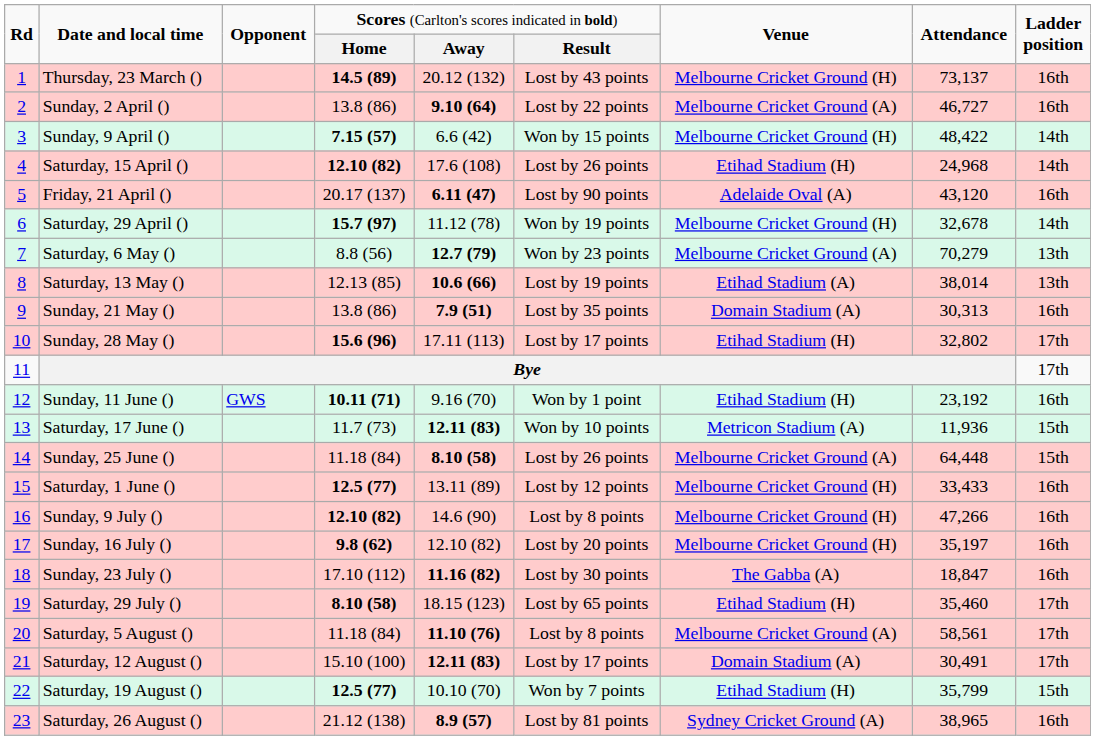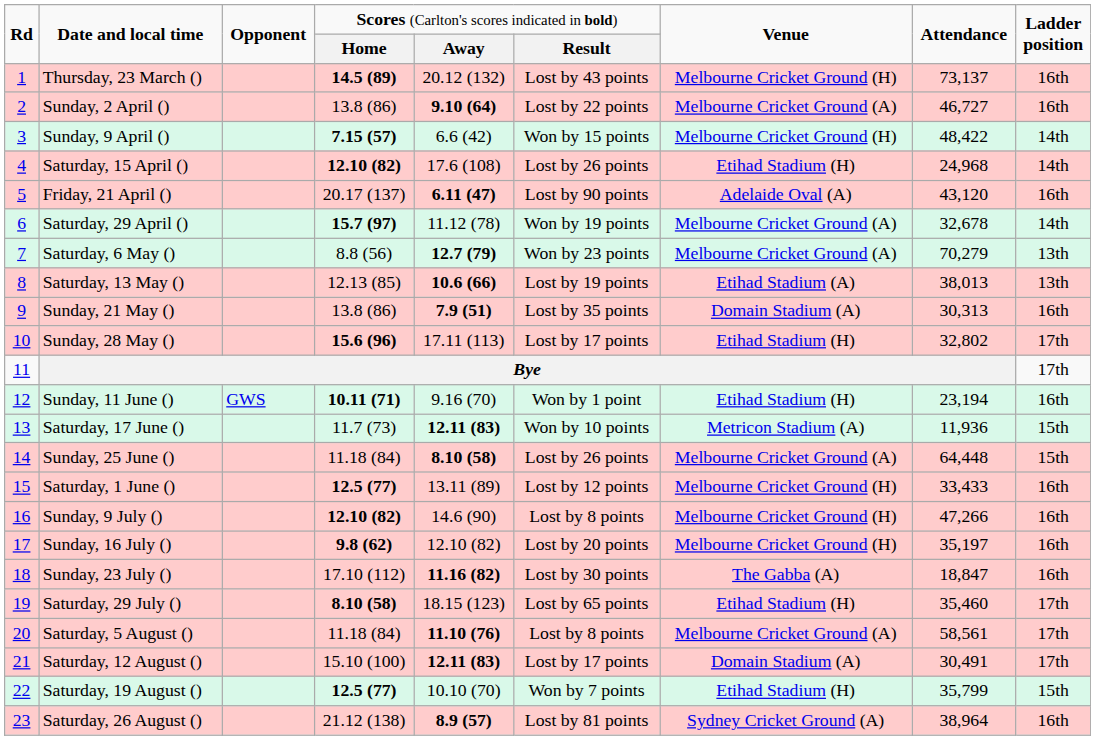 <table class="wikitable" style="font-size:90%; text-align:center; width: 100%; margin-left: auto; margin-right: auto;">
 <tr>
 <td rowspan=2><strong>Rd</strong></td>
 <td rowspan=2><strong>Date and local time</strong></td>
 <td rowspan=2><strong>Opponent</strong></td>
 <td colspan=3><strong>Scores</strong> <small>(Carlton's scores indicated in <strong>bold</strong>)</small></td>
 <td rowspan=2><strong>Venue</strong></td>
 <td rowspan=2><strong>Attendance</strong></td>
 <td rowspan=2><strong>Ladder<br>position</strong></td>
 </tr>
 <tr>
 <th>Home</th>
 <th>Away</th>
 <th>Result</th>
 </tr>
 <tr style="background:#fcc;">
 <td><a href='#'>1</a></td>
 <td align=left>Thursday, 23 March ()</td>
 <td align=left></td>
 <td><strong>14.5 (89)</strong></td>
 <td>20.12 (132)</td>
 <td>Lost by 43 points</td>
 <td><a href='#'>Melbourne Cricket Ground</a> (H)</td>
 <td>73,137</td>
 <td>16th</td>
 </tr>
 <tr style="background:#fcc;">
 <td><a href='#'>2</a></td>
 <td align=left>Sunday, 2 April ()</td>
 <td align=left></td>
 <td>13.8 (86)</td>
 <td><strong>9.10 (64)</strong></td>
 <td>Lost by 22 points</td>
 <td><a href='#'>Melbourne Cricket Ground</a> (A)</td>
 <td>46,727</td>
 <td>16th</td>
 </tr>
 <tr style="background:#d9f9e9;">
 <td><a href='#'>3</a></td>
 <td align=left>Sunday, 9 April ()</td>
 <td align=left></td>
 <td><strong>7.15 (57)</strong></td>
 <td>6.6 (42)</td>
 <td>Won by 15 points</td>
 <td><a href='#'>Melbourne Cricket Ground</a> (H)</td>
 <td>48,422</td>
 <td>14th</td>
 </tr>
 <tr style="background:#fcc;">
 <td><a href='#'>4</a></td>
 <td align=left>Saturday, 15 April ()</td>
 <td align=left></td>
 <td><strong>12.10 (82)</strong></td>
 <td>17.6 (108)</td>
 <td>Lost by 26 points</td>
 <td><a href='#'>Etihad Stadium</a> (H)</td>
 <td>24,968</td>
 <td>14th</td>
 </tr>
 <tr style="background:#fcc;">
 <td><a href='#'>5</a></td>
 <td align=left>Friday, 21 April ()</td>
 <td align=left></td>
 <td>20.17 (137)</td>
 <td><strong>6.11 (47)</strong></td>
 <td>Lost by 90 points</td>
 <td><a href='#'>Adelaide Oval</a> (A)</td>
 <td>43,120</td>
 <td>16th</td>
 </tr>
 <tr style="background:#d9f9e9;">
 <td><a href='#'>6</a></td>
 <td align=left>Saturday, 29 April ()</td>
 <td align=left></td>
 <td><strong>15.7 (97)</strong></td>
 <td>11.12 (78)</td>
 <td>Won by 19 points</td>
-<td><a href='#'>Melbourne Cricket Ground</a> (H)</td>
+<td><a href='#'>Melbourne Cricket Ground</a> (A)</td>
 <td>32,678</td>
 <td>14th</td>
 </tr>
 <tr style="background:#d9f9e9;">
 <td><a href='#'>7</a></td>
 <td align=left>Saturday, 6 May ()</td>
 <td align=left></td>
 <td>8.8 (56)</td>
 <td><strong>12.7 (79)</strong></td>
 <td>Won by 23 points</td>
 <td><a href='#'>Melbourne Cricket Ground</a> (A)</td>
 <td>70,279</td>
 <td>13th</td>
 </tr>
 <tr style="background:#fcc;">
 <td><a href='#'>8</a></td>
 <td align=left>Saturday, 13 May ()</td>
 <td align=left></td>
 <td>12.13 (85)</td>
 <td><strong>10.6 (66)</strong></td>
 <td>Lost by 19 points</td>
 <td><a href='#'>Etihad Stadium</a> (A)</td>
-<td>38,014</td>
+<td>38,013</td>
 <td>13th</td>
 </tr>
 <tr style="background:#fcc;">
 <td><a href='#'>9</a></td>
 <td align=left>Sunday, 21 May ()</td>
 <td align=left></td>
 <td>13.8 (86)</td>
 <td><strong>7.9 (51)</strong></td>
 <td>Lost by 35 points</td>
 <td><a href='#'>Domain Stadium</a> (A)</td>
 <td>30,313</td>
 <td>16th</td>
 </tr>
 <tr style="background:#fcc;">
 <td><a href='#'>10</a></td>
 <td align=left>Sunday, 28 May ()</td>
 <td align=left></td>
 <td><strong>15.6 (96)</strong></td>
 <td>17.11 (113)</td>
 <td>Lost by 17 points</td>
 <td><a href='#'>Etihad Stadium</a> (H)</td>
 <td>32,802</td>
 <td>17th</td>
 </tr>
 <tr>
 <td><a href='#'>11</a></td>
 <th colspan=7><span><em>Bye</em></span></th>
 <td>17th</td>
 </tr>
 <tr style="background:#d9f9e9;">
 <td><a href='#'>12</a></td>
 <td align=left>Sunday, 11 June ()</td>
 <td align=left><a href='#'>GWS</a></td>
 <td><strong>10.11 (71)</strong></td>
 <td>9.16 (70)</td>
 <td>Won by 1 point</td>
 <td><a href='#'>Etihad Stadium</a> (H)</td>
-<td>23,192</td>
+<td>23,194</td>
 <td>16th</td>
 </tr>
 <tr style="background:#d9f9e9;">
 <td><a href='#'>13</a></td>
 <td align=left>Saturday, 17 June ()</td>
 <td align=left></td>
 <td>11.7 (73)</td>
 <td><strong>12.11 (83)</strong></td>
 <td>Won by 10 points</td>
 <td><a href='#'>Metricon Stadium</a> (A)</td>
 <td>11,936</td>
 <td>15th</td>
 </tr>
 <tr style="background:#fcc;">
 <td><a href='#'>14</a></td>
 <td align=left>Sunday, 25 June ()</td>
 <td align=left></td>
 <td>11.18 (84)</td>
 <td><strong>8.10 (58)</strong></td>
 <td>Lost by 26 points</td>
 <td><a href='#'>Melbourne Cricket Ground</a> (A)</td>
 <td>64,448</td>
 <td>15th</td>
 </tr>
 <tr style="background:#fcc;">
 <td><a href='#'>15</a></td>
 <td align=left>Saturday, 1 June ()</td>
 <td align=left></td>
 <td><strong>12.5 (77)</strong></td>
 <td>13.11 (89)</td>
 <td>Lost by 12 points</td>
 <td><a href='#'>Melbourne Cricket Ground</a> (H)</td>
 <td>33,433</td>
 <td>16th</td>
 </tr>
 <tr style="background:#fcc;">
 <td><a href='#'>16</a></td>
 <td align=left>Sunday, 9 July ()</td>
 <td align=left></td>
 <td><strong>12.10 (82)</strong></td>
 <td>14.6 (90)</td>
 <td>Lost by 8 points</td>
 <td><a href='#'>Melbourne Cricket Ground</a> (H)</td>
 <td>47,266</td>
 <td>16th</td>
 </tr>
 <tr style="background:#fcc;">
 <td><a href='#'>17</a></td>
 <td align=left>Sunday, 16 July ()</td>
 <td align=left></td>
 <td><strong>9.8 (62)</strong></td>
 <td>12.10 (82)</td>
 <td>Lost by 20 points</td>
 <td><a href='#'>Melbourne Cricket Ground</a> (H)</td>
 <td>35,197</td>
 <td>16th</td>
 </tr>
 <tr style="background:#fcc;">
 <td><a href='#'>18</a></td>
 <td align=left>Sunday, 23 July ()</td>
 <td align=left></td>
 <td>17.10 (112)</td>
 <td><strong>11.16 (82)</strong></td>
 <td>Lost by 30 points</td>
 <td><a href='#'>The Gabba</a> (A)</td>
 <td>18,847</td>
 <td>16th</td>
 </tr>
 <tr style="background:#fcc;">
 <td><a href='#'>19</a></td>
 <td align=left>Saturday, 29 July ()</td>
 <td align=left></td>
 <td><strong>8.10 (58)</strong></td>
 <td>18.15 (123)</td>
 <td>Lost by 65 points</td>
 <td><a href='#'>Etihad Stadium</a> (H)</td>
 <td>35,460</td>
 <td>17th</td>
 </tr>
 <tr style="background:#fcc;">
 <td><a href='#'>20</a></td>
 <td align=left>Saturday, 5 August ()</td>
 <td align=left></td>
 <td>11.18 (84)</td>
 <td><strong>11.10 (76)</strong></td>
 <td>Lost by 8 points</td>
 <td><a href='#'>Melbourne Cricket Ground</a> (A)</td>
 <td>58,561</td>
 <td>17th</td>
 </tr>
 <tr style="background:#fcc;">
 <td><a href='#'>21</a></td>
 <td align=left>Saturday, 12 August ()</td>
 <td align=left></td>
 <td>15.10 (100)</td>
 <td><strong>12.11 (83)</strong></td>
 <td>Lost by 17 points</td>
 <td><a href='#'>Domain Stadium</a> (A)</td>
 <td>30,491</td>
 <td>17th</td>
 </tr>
 <tr style="background:#d9f9e9;">
 <td><a href='#'>22</a></td>
 <td align=left>Saturday, 19 August ()</td>
 <td align=left></td>
 <td><strong>12.5 (77)</strong></td>
 <td>10.10 (70)</td>
 <td>Won by 7 points</td>
 <td><a href='#'>Etihad Stadium</a> (H)</td>
 <td>35,799</td>
 <td>15th</td>
 </tr>
 <tr style="background:#fcc;">
 <td><a href='#'>23</a></td>
 <td align=left>Saturday, 26 August ()</td>
 <td align=left></td>
 <td>21.12 (138)</td>
 <td><strong>8.9 (57)</strong></td>
 <td>Lost by 81 points</td>
 <td><a href='#'>Sydney Cricket Ground</a> (A)</td>
-<td>38,965</td>
+<td>38,964</td>
 <td>16th</td>
 </tr>
 </table>
